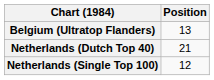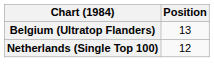 <table class="wikitable sortable plainrowheaders" style="text-align:center">
 <tr>
 <th scope="col">Chart (1984)</th>
 <th scope="col">Position</th>
 </tr>
 <tr>
 <th scope="row">Belgium (Ultratop Flanders)</th>
 <td>13</td>
 </tr>
 <tr>
-<th scope="row">Netherlands (Dutch Top 40)</th>
-<td>21</td>
-</tr>
-<tr>
 <th scope="row">Netherlands (Single Top 100)</th>
 <td>12</td>
 </tr>
 </table>
